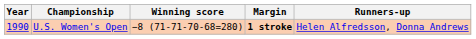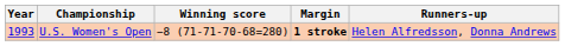 <table class="wikitable">
 <tr>
 <th>Year</th>
 <th>Championship</th>
 <th>Winning score</th>
 <th>Margin</th>
 <th>Runners-up</th>
 </tr>
 <tr style="background:#FBCEB1;">
-<td><a href='#'>1990</a></td>
+<td><a href='#'>1993</a></td>
 <td><a href='#'>U.S. Women's Open</a></td>
 <td>−8 (71-71-70-68=280)</td>
 <td><strong>1 stroke</strong></td>
 <td> <a href='#'>Helen Alfredsson</a>,  <a href='#'>Donna Andrews</a></td>
 </tr>
 </table>
